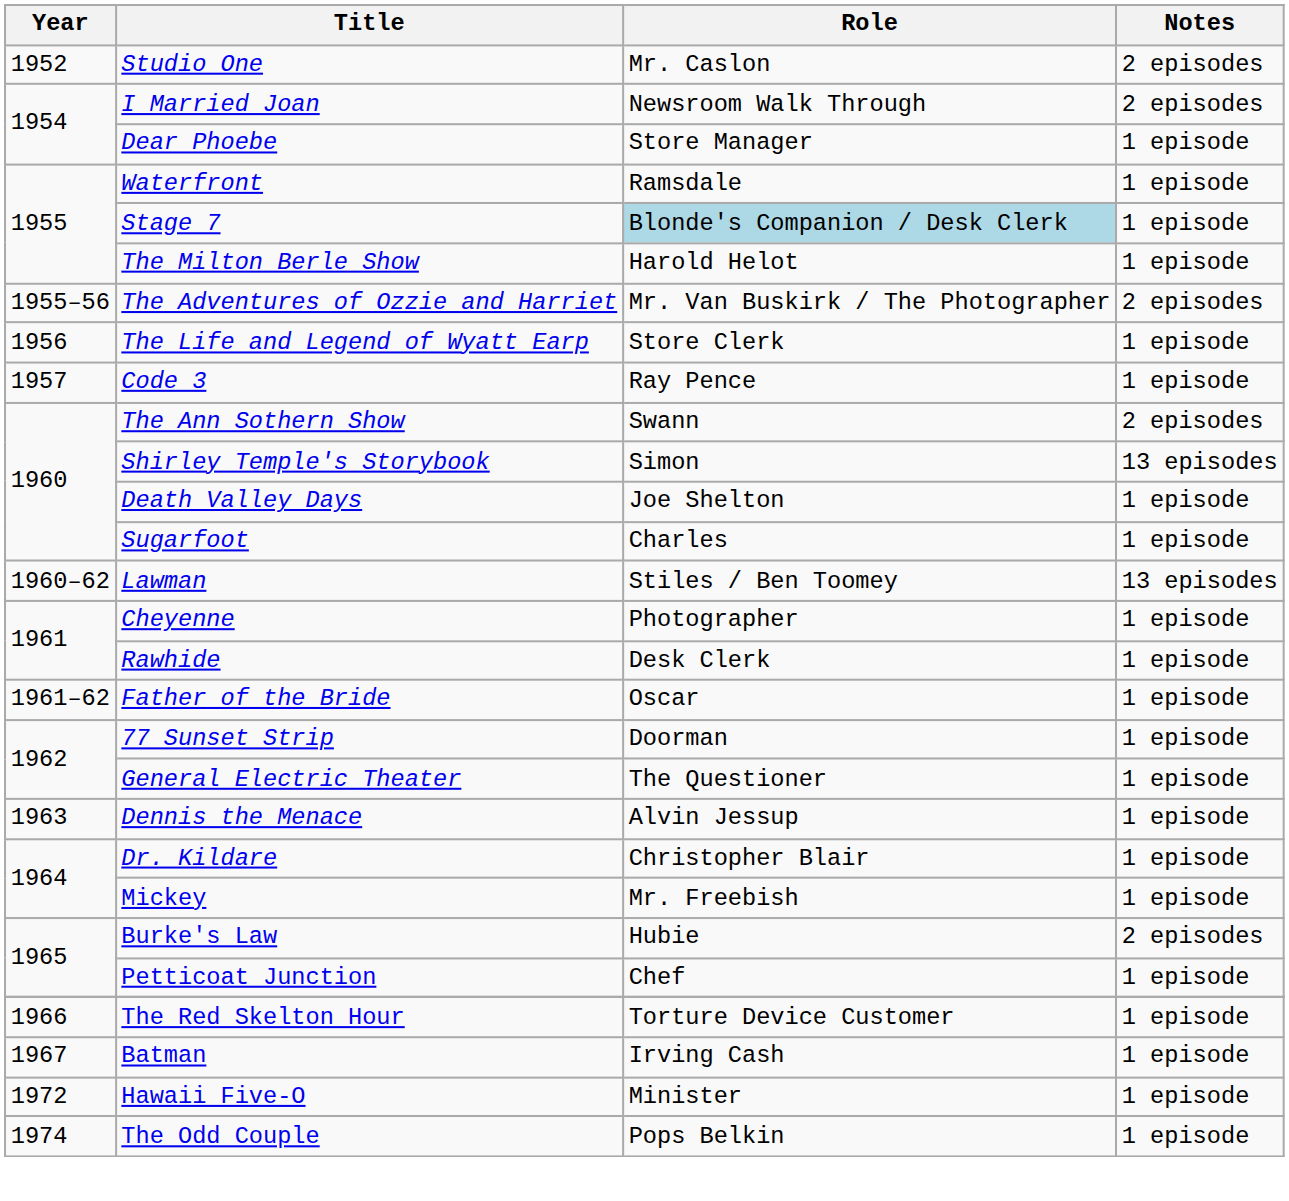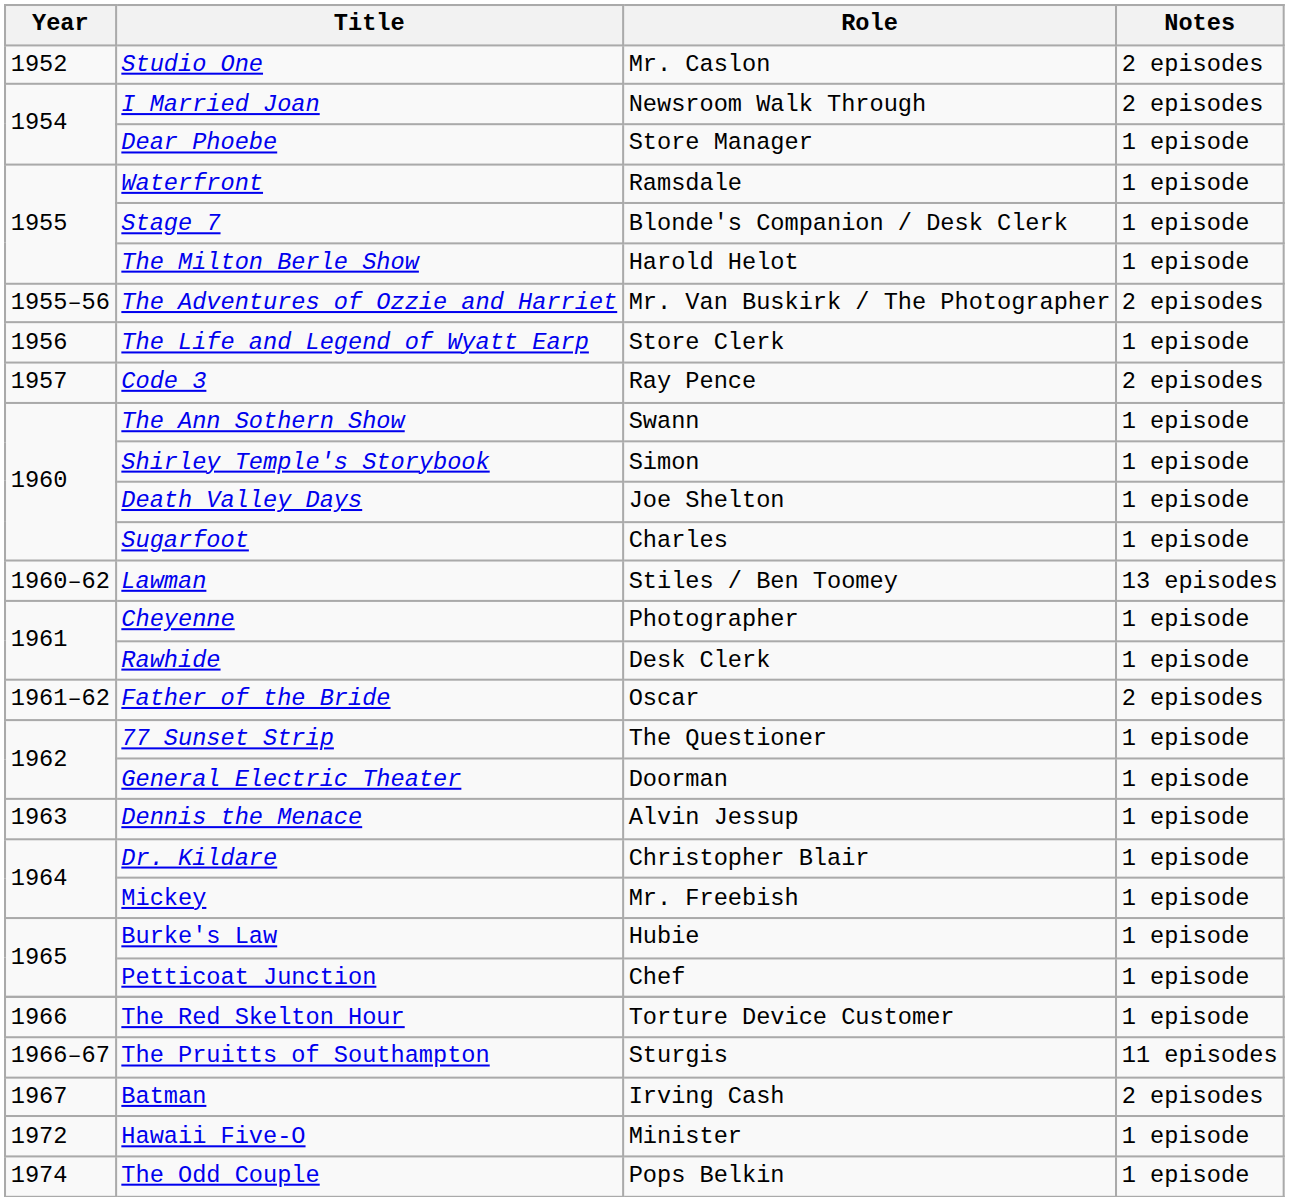 <table class="wikitable" style="font-size: 90%;">
 <tr>
 <th>Year</th>
 <th>Title</th>
 <th>Role</th>
 <th>Notes</th>
 </tr>
 <tr>
 <td>1952</td>
 <td><em><a href='#'>Studio One</a></em></td>
 <td>Mr. Caslon</td>
 <td>2 episodes</td>
 </tr>
 <tr>
 <td rowspan=2>1954</td>
 <td><em><a href='#'>I Married Joan</a></em></td>
 <td>Newsroom Walk Through</td>
 <td>2 episodes</td>
 </tr>
 <tr>
 <td><em><a href='#'>Dear Phoebe</a></em></td>
 <td>Store Manager</td>
 <td>1 episode</td>
 </tr>
 <tr>
 <td rowspan=3>1955</td>
 <td><em><a href='#'>Waterfront</a></em></td>
 <td>Ramsdale</td>
 <td>1 episode</td>
 </tr>
 <tr>
 <td><em><a href='#'>Stage 7</a></em></td>
-<td style="background: lightblue;">Blonde's Companion / Desk Clerk</td>
+<td>Blonde's Companion / Desk Clerk</td>
 <td>1 episode</td>
 </tr>
 <tr>
 <td><em><a href='#'>The Milton Berle Show</a></em></td>
 <td>Harold Helot</td>
 <td>1 episode</td>
 </tr>
 <tr>
 <td>1955–56</td>
 <td><em><a href='#'>The Adventures of Ozzie and Harriet</a></em></td>
 <td>Mr. Van Buskirk / The Photographer</td>
 <td>2 episodes</td>
 </tr>
 <tr>
 <td>1956</td>
 <td><em><a href='#'>The Life and Legend of Wyatt Earp</a></em></td>
 <td>Store Clerk</td>
 <td>1 episode</td>
 </tr>
 <tr>
 <td>1957</td>
 <td><em><a href='#'>Code 3</a></em></td>
 <td>Ray Pence</td>
-<td>1 episode</td>
+<td>2 episodes</td>
 </tr>
 <tr>
 <td rowspan=4>1960</td>
 <td><em><a href='#'>The Ann Sothern Show</a></em></td>
 <td>Swann</td>
-<td>2 episodes</td>
+<td>1 episode</td>
 </tr>
 <tr>
 <td><em><a href='#'>Shirley Temple's Storybook</a></em></td>
 <td>Simon</td>
-<td>13 episodes</td>
+<td>1 episode</td>
 </tr>
 <tr>
 <td><em><a href='#'>Death Valley Days</a></em></td>
 <td>Joe Shelton</td>
 <td>1 episode</td>
 </tr>
 <tr>
 <td><em><a href='#'>Sugarfoot</a></em></td>
 <td>Charles</td>
 <td>1 episode</td>
 </tr>
 <tr>
 <td>1960–62</td>
 <td><em><a href='#'>Lawman</a></em></td>
 <td>Stiles / Ben Toomey</td>
 <td>13 episodes</td>
 </tr>
 <tr>
 <td rowspan=2>1961</td>
 <td><em><a href='#'>Cheyenne</a></em></td>
 <td>Photographer</td>
 <td>1 episode</td>
 </tr>
 <tr>
 <td><em><a href='#'>Rawhide</a></em></td>
 <td>Desk Clerk</td>
 <td>1 episode</td>
 </tr>
 <tr>
 <td>1961–62</td>
 <td><em><a href='#'>Father of the Bride</a></em></td>
 <td>Oscar</td>
-<td>1 episode</td>
+<td>2 episodes</td>
 </tr>
 <tr>
 <td rowspan=2>1962</td>
 <td><em><a href='#'>77 Sunset Strip</a></em></td>
-<td>Doorman</td>
+<td>The Questioner</td>
 <td>1 episode</td>
 </tr>
 <tr>
 <td><em><a href='#'>General Electric Theater</a></em></td>
-<td>The Questioner</td>
+<td>Doorman</td>
 <td>1 episode</td>
 </tr>
 <tr>
 <td>1963</td>
 <td><em><a href='#'>Dennis the Menace</a></em></td>
 <td>Alvin Jessup</td>
 <td>1 episode</td>
 </tr>
 <tr>
 <td rowspan=2>1964</td>
 <td><em><a href='#'>Dr. Kildare</a></td>
 <td>Christopher Blair</td>
 <td>1 episode</td>
 </tr>
 <tr>
 <td></em><a href='#'>Mickey</a><em></td>
 <td>Mr. Freebish</td>
 <td>1 episode</td>
 </tr>
 <tr>
 <td rowspan=2>1965</td>
 <td></em><a href='#'>Burke's Law</a><em></td>
 <td>Hubie</td>
-<td>2 episodes</td>
+<td>1 episode</td>
 </tr>
 <tr>
 <td></em><a href='#'>Petticoat Junction</a><em></td>
 <td>Chef</td>
 <td>1 episode</td>
 </tr>
 <tr>
 </tr>
 <tr>
 <td>1966</td>
 <td></em><a href='#'>The Red Skelton Hour</a><em></td>
 <td>Torture Device Customer</td>
 <td>1 episode</td>
 </tr>
 <tr>
+<td>1966–67</td>
+<td></em><a href='#'>The Pruitts of Southampton</a><em></td>
+<td>Sturgis</td>
+<td>11 episodes</td>
+</tr>
+<tr>
 <td>1967</td>
 <td></em><a href='#'>Batman</a><em></td>
 <td>Irving Cash</td>
-<td>1 episode</td>
+<td>2 episodes</td>
 </tr>
 <tr>
 <td>1972</td>
 <td></em><a href='#'>Hawaii Five-O</a><em></td>
 <td>Minister</td>
 <td>1 episode</td>
 </tr>
 <tr>
 <td>1974</td>
 <td></em><a href='#'>The Odd Couple</a><em></td>
 <td>Pops Belkin</td>
 <td>1 episode</td>
 </tr>
 </table>
